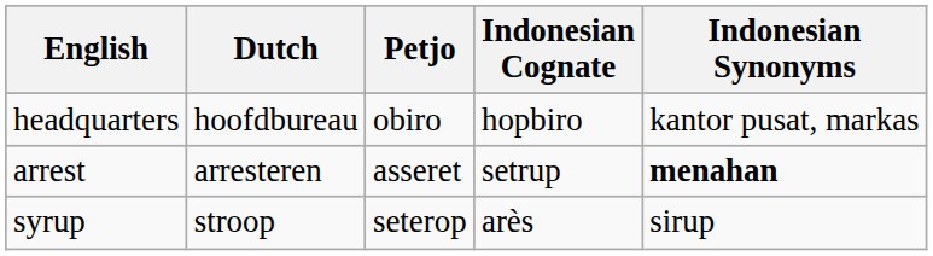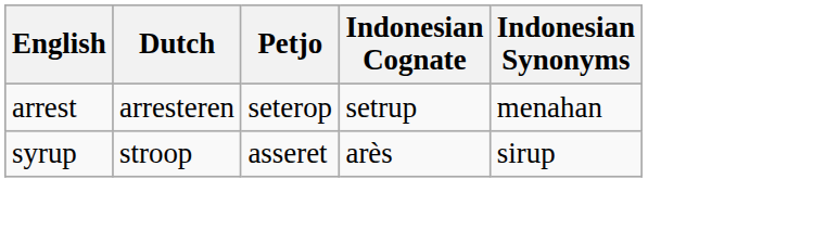 <table class="wikitable">
 <tr>
 <th>English</th>
 <th>Dutch</th>
 <th>Petjo</th>
 <th>Indonesian<br>Cognate</th>
 <th>Indonesian<br>Synonyms</th>
 </tr>
 <tr>
-<td>headquarters</td>
-<td>hoofdbureau</td>
-<td>obiro</td>
-<td>hopbiro</td>
-<td>kantor pusat, markas</td>
-</tr>
-<tr>
 <td>arrest</td>
 <td>arresteren</td>
-<td>asseret</td>
+<td>seterop</td>
 <td>setrup</td>
-<td><strong>menahan</strong></td>
+<td>menahan</td>
 </tr>
 <tr>
 <td>syrup</td>
 <td>stroop</td>
-<td>seterop</td>
+<td>asseret</td>
 <td>arès</td>
 <td>sirup</td>
 </tr>
 </table>
